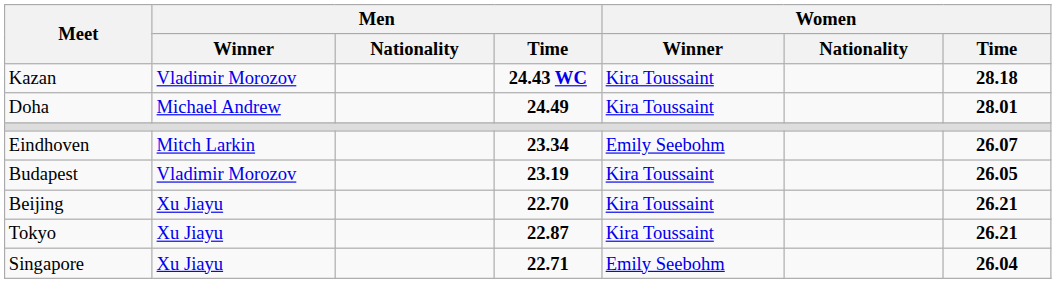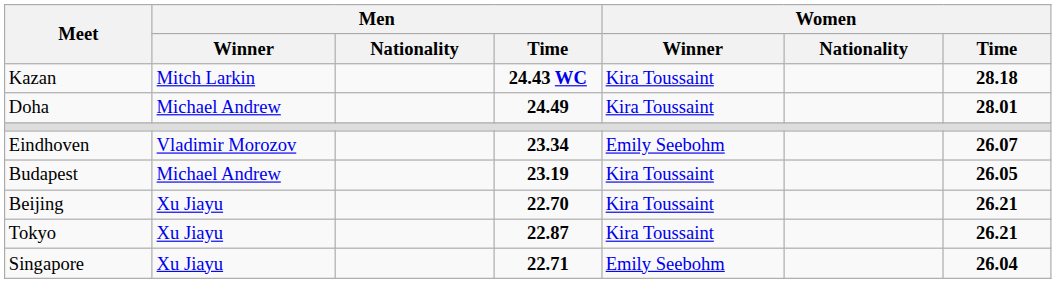 <table class="wikitable">
 <tr>
 <th width=120 rowspan=2>Meet</th>
 <th colspan=3>Men</th>
 <th colspan=3>Women</th>
 </tr>
 <tr>
 <th width=150>Winner</th>
 <th width=130>Nationality</th>
 <th width=85>Time</th>
 <th width=150>Winner</th>
 <th width=130>Nationality</th>
 <th width=85>Time</th>
 </tr>
 <tr>
 <td>Kazan</td>
-<td><a href='#'>Vladimir Morozov</a></td>
+<td><a href='#'>Mitch Larkin</a></td>
 <td></td>
 <td align=center><strong>24.43 <a href='#'>WC</a></strong></td>
 <td><a href='#'>Kira Toussaint</a></td>
 <td></td>
 <td align=center><strong>28.18</strong></td>
 </tr>
 <tr>
 <td>Doha</td>
 <td><a href='#'>Michael Andrew</a></td>
 <td></td>
 <td align=center><strong>24.49</strong></td>
 <td><a href='#'>Kira Toussaint</a></td>
 <td></td>
 <td align=center><strong>28.01</strong></td>
 </tr>
 <tr bgcolor=#DDDDDD>
 <td colspan=7></td>
 </tr>
 <tr>
 <td>Eindhoven</td>
-<td><a href='#'>Mitch Larkin</a></td>
+<td><a href='#'>Vladimir Morozov</a></td>
 <td></td>
 <td align=center><strong>23.34</strong></td>
 <td><a href='#'>Emily Seebohm</a></td>
 <td></td>
 <td align=center><strong>26.07</strong></td>
 </tr>
 <tr>
 <td>Budapest</td>
-<td><a href='#'>Vladimir Morozov</a></td>
+<td><a href='#'>Michael Andrew</a></td>
 <td></td>
 <td align=center><strong>23.19</strong></td>
 <td><a href='#'>Kira Toussaint</a></td>
 <td></td>
 <td align=center><strong>26.05</strong></td>
 </tr>
 <tr>
 <td>Beijing</td>
 <td><a href='#'>Xu Jiayu</a></td>
 <td></td>
 <td align=center><strong>22.70</strong></td>
 <td><a href='#'>Kira Toussaint</a></td>
 <td></td>
 <td align=center><strong>26.21</strong></td>
 </tr>
 <tr>
 <td>Tokyo</td>
 <td><a href='#'>Xu Jiayu</a></td>
 <td></td>
 <td align=center><strong>22.87</strong></td>
 <td><a href='#'>Kira Toussaint</a></td>
 <td></td>
 <td align=center><strong>26.21</strong></td>
 </tr>
 <tr>
 <td>Singapore</td>
 <td><a href='#'>Xu Jiayu</a></td>
 <td></td>
 <td align=center><strong>22.71</strong></td>
 <td><a href='#'>Emily Seebohm</a></td>
 <td></td>
 <td align=center><strong>26.04</strong></td>
 </tr>
 </table>
